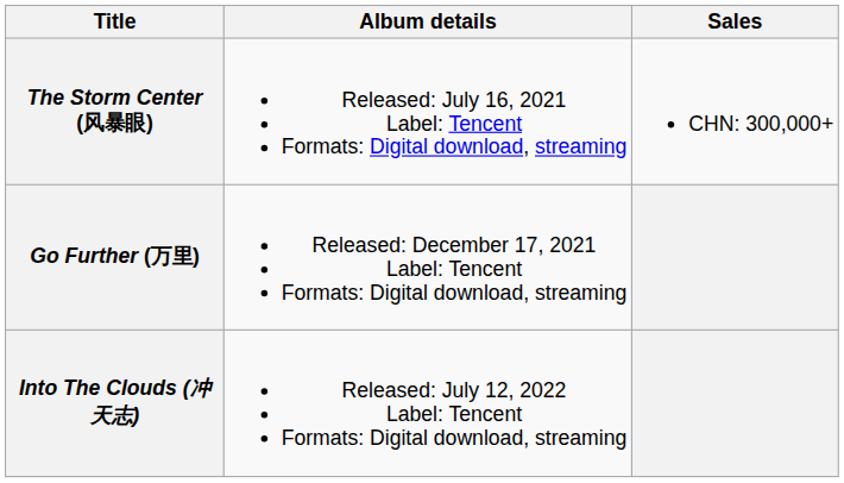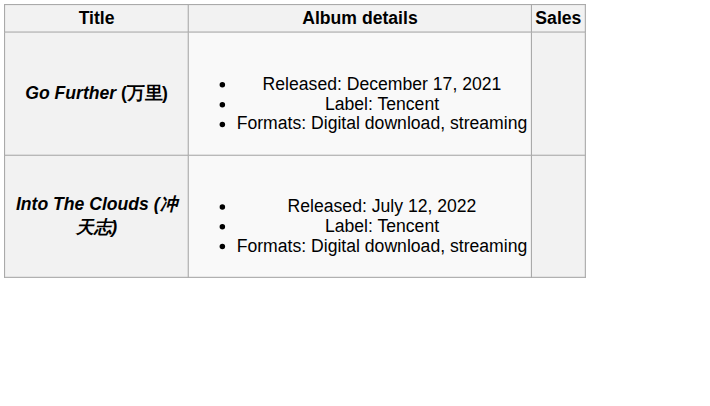 <table class="wikitable plainrowheaders" style="text-align:center;">
 <tr>
 <th scope="col" style="width:10em;">Title</th>
 <th scope="col">Album details</th>
 <th scope="col">Sales</th>
-</tr>
-<tr>
-<th scope="row"><em>The Storm Center</em> (风暴眼)</th>
-<td><br><ul><li>Released: July 16, 2021</li><li>Label: <a href='#'>Tencent</a></li><li>Formats: <a href='#'>Digital download</a>, <a href='#'>streaming</a></li></ul></td>
-<td><br><ul><li>CHN: 300,000+</li></ul></td>
 </tr>
 <tr>
 <th scope="row"><em>Go Further</em> (万里)</th>
 <td><br><ul><li>Released: December 17, 2021</li><li>Label: Tencent</li><li>Formats: Digital download, streaming</li></ul></td>
 <th scope="row"></th>
 </tr>
 <tr>
 <th scope="row"><em>Into The Clouds (冲天志)</em></th>
 <td><br><ul><li>Released: July 12, 2022</li><li>Label: Tencent</li><li>Formats: Digital download, streaming</li></ul></td>
 <th></th>
 </tr>
 </table>
